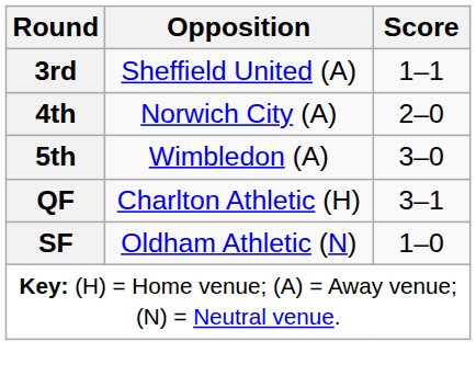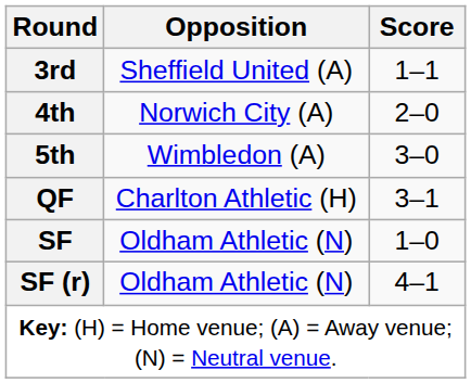 <table class="wikitable plainrowheaders" style="text-align:center;margin-left:1em;float:right">
 <tr>
 <th width="25">Round</th>
 <th width="150">Opposition</th>
 <th width="50">Score</th>
 </tr>
 <tr>
 <th scope=row style="text-align:center">3rd</th>
 <td><a href='#'>Sheffield United</a> (A)</td>
 <td>1–1</td>
 </tr>
 <tr>
 <th scope=row style="text-align:center">4th</th>
 <td><a href='#'>Norwich City</a> (A)</td>
 <td>2–0</td>
 </tr>
 <tr>
 <th scope=row style="text-align:center">5th</th>
 <td><a href='#'>Wimbledon</a> (A)</td>
 <td>3–0</td>
 </tr>
 <tr>
 <th scope=row style="text-align:center">QF</th>
 <td><a href='#'>Charlton Athletic</a> (H)</td>
 <td>3–1</td>
 </tr>
 <tr>
 <th scope=row style="text-align:center">SF</th>
 <td><a href='#'>Oldham Athletic</a> (<a href='#'>N</a>)</td>
 <td>1–0</td>
 </tr>
 <tr>
+<th scope=row style="text-align:center">SF (r)</th>
+<td><a href='#'>Oldham Athletic</a> (<a href='#'>N</a>)</td>
+<td>4–1</td>
+</tr>
+<tr>
 <td colspan="3" style="background-color:white;"><small><strong>Key:</strong> (H) = Home venue; (A) = Away venue; (N) = <a href='#'>Neutral venue</a>.</small></td>
 </tr>
 </table>
